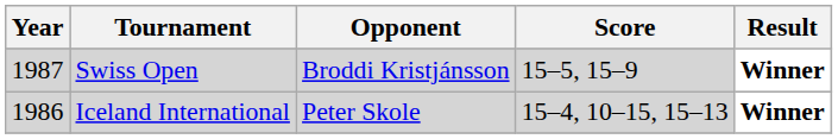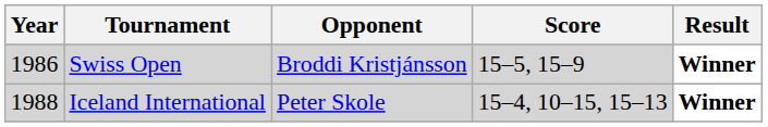 <table class="sortable wikitable" style="font-size: 90%;">
 <tr>
 <th>Year</th>
 <th>Tournament</th>
 <th>Opponent</th>
 <th>Score</th>
 <th>Result</th>
 </tr>
 <tr style="background:#D5D5D5">
-<td align="center">1987</td>
+<td align="center">1986</td>
 <td align="left"><a href='#'>Swiss Open</a></td>
 <td align="left"> <a href='#'>Broddi Kristjánsson</a></td>
 <td align="left">15–5, 15–9</td>
 <td style="text-align:left; background:white"> <strong>Winner</strong></td>
 </tr>
 <tr style="background:#D5D5D5">
-<td align="center">1986</td>
+<td align="center">1988</td>
 <td align="left"><a href='#'>Iceland International</a></td>
 <td align="left"> <a href='#'>Peter Skole</a></td>
 <td align="left">15–4, 10–15, 15–13</td>
 <td style="text-align:left; background:white"> <strong>Winner</strong></td>
 </tr>
 </table>
